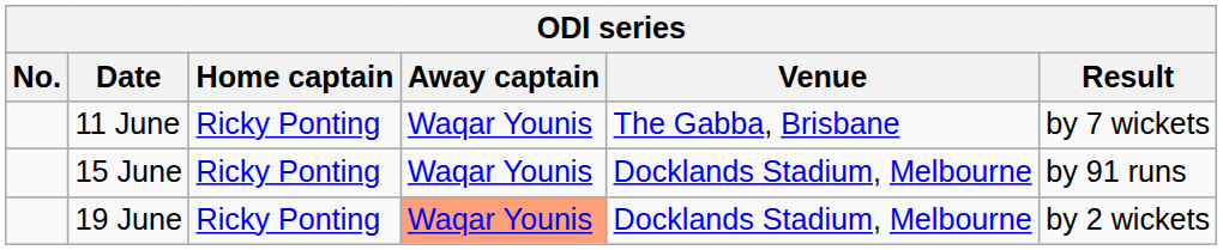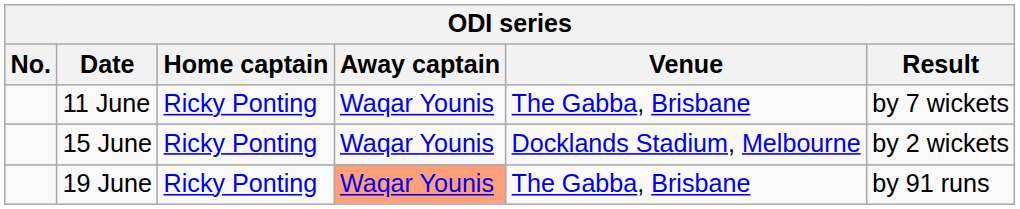 <table class="wikitable">
 <tr>
 <th colspan="9">ODI series</th>
 </tr>
 <tr>
 <th>No.</th>
 <th>Date</th>
 <th>Home captain</th>
 <th>Away captain</th>
 <th>Venue</th>
 <th>Result</th>
 </tr>
 <tr>
 <td></td>
 <td>11 June</td>
 <td><a href='#'>Ricky Ponting</a></td>
 <td><a href='#'>Waqar Younis</a></td>
 <td><a href='#'>The Gabba</a>, <a href='#'>Brisbane</a></td>
 <td> by 7 wickets</td>
 </tr>
 <tr>
 <td></td>
 <td>15 June</td>
 <td><a href='#'>Ricky Ponting</a></td>
 <td><a href='#'>Waqar Younis</a></td>
 <td><a href='#'>Docklands Stadium</a>, <a href='#'>Melbourne</a></td>
-<td> by 91 runs</td>
+<td> by 2 wickets</td>
 </tr>
 <tr>
 <td></td>
 <td>19 June</td>
 <td><a href='#'>Ricky Ponting</a></td>
 <td style="background: lightsalmon;"><a href='#'>Waqar Younis</a></td>
-<td><a href='#'>Docklands Stadium</a>, <a href='#'>Melbourne</a></td>
-<td> by 2 wickets</td>
+<td><a href='#'>The Gabba</a>, <a href='#'>Brisbane</a></td>
+<td> by 91 runs</td>
 </tr>
 </table>
